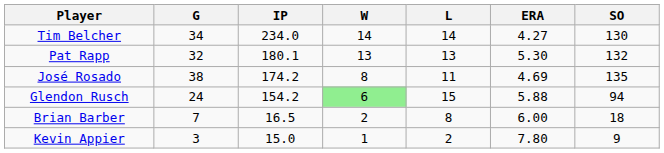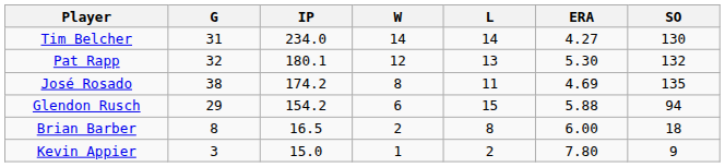 <table class="wikitable sortable">
 <tr>
 <th bgcolor="#DDDDFF" width="16%">Player</th>
 <th bgcolor="#DDDDFF" width="9%">G</th>
 <th bgcolor="#DDDDFF" width="9%">IP</th>
 <th bgcolor="#DDDDFF" width="9%">W</th>
 <th bgcolor="#DDDDFF" width="9%">L</th>
 <th bgcolor="#DDDDFF" width="9%">ERA</th>
 <th bgcolor="#DDDDFF" width="9%">SO</th>
 </tr>
 <tr align=center>
 <td><a href='#'>Tim Belcher</a></td>
-<td>34</td>
+<td>31</td>
 <td>234.0</td>
 <td>14</td>
 <td>14</td>
 <td>4.27</td>
 <td>130</td>
 </tr>
 <tr align=center>
 <td><a href='#'>Pat Rapp</a></td>
 <td>32</td>
 <td>180.1</td>
-<td>13</td>
+<td>12</td>
 <td>13</td>
 <td>5.30</td>
 <td>132</td>
 </tr>
 <tr align=center>
 <td><a href='#'>José Rosado</a></td>
 <td>38</td>
 <td>174.2</td>
 <td>8</td>
 <td>11</td>
 <td>4.69</td>
 <td>135</td>
 </tr>
 <tr align=center>
 <td><a href='#'>Glendon Rusch</a></td>
-<td>24</td>
+<td>29</td>
 <td>154.2</td>
-<td style="background: lightgreen;">6</td>
+<td>6</td>
 <td>15</td>
 <td>5.88</td>
 <td>94</td>
 </tr>
 <tr align=center>
 <td><a href='#'>Brian Barber</a></td>
-<td>7</td>
+<td>8</td>
 <td>16.5</td>
 <td>2</td>
 <td>8</td>
 <td>6.00</td>
 <td>18</td>
 </tr>
 <tr align=center>
 <td><a href='#'>Kevin Appier</a></td>
 <td>3</td>
 <td>15.0</td>
 <td>1</td>
 <td>2</td>
 <td>7.80</td>
 <td>9</td>
 </tr>
 </table>
